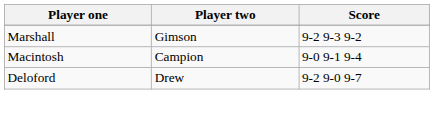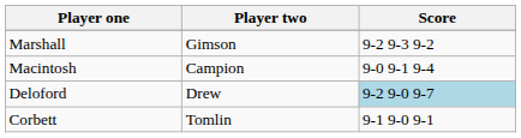 <table class="wikitable">
 <tr>
 <th width=170>Player one</th>
 <th width=170>Player two</th>
 <th width=150>Score</th>
 </tr>
 <tr>
 </tr>
 <tr>
 <td> Marshall</td>
 <td> Gimson</td>
 <td>9-2 9-3 9-2</td>
 </tr>
 <tr>
 <td> Macintosh</td>
 <td> Campion</td>
 <td>9-0 9-1 9-4</td>
 </tr>
 <tr>
 <td> Deloford</td>
 <td> Drew</td>
-<td>9-2 9-0 9-7</td>
+<td style="background: lightblue;">9-2 9-0 9-7</td>
+</tr>
+<tr>
+<td> Corbett</td>
+<td> Tomlin</td>
+<td>9-1 9-0 9-1</td>
 </tr>
 </table>
